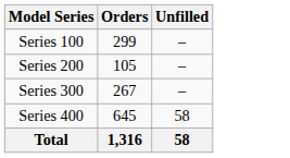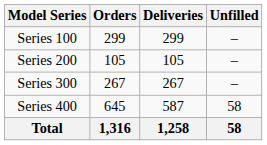 <table style="text-align: center" class="wikitable">
 <tr>
 <th>Model Series</th>
 <th>Orders</th>
+<th>Deliveries</th>
 <th>Unfilled</th>
 </tr>
 <tr>
 <td>Series 100</td>
+<td>299</td>
 <td>299</td>
 <td>–</td>
 </tr>
 <tr>
 <td>Series 200</td>
 <td>105</td>
+<td>105</td>
 <td>–</td>
 </tr>
 <tr>
 <td>Series 300</td>
+<td>267</td>
 <td>267</td>
 <td>–</td>
 </tr>
 <tr>
 <td>Series 400</td>
 <td>645</td>
+<td>587</td>
 <td>58</td>
 </tr>
 <tr>
 <th>Total</th>
 <th>1,316</th>
+<th>1,258</th>
 <th>58</th>
 </tr>
 </table>
